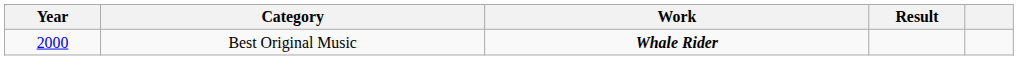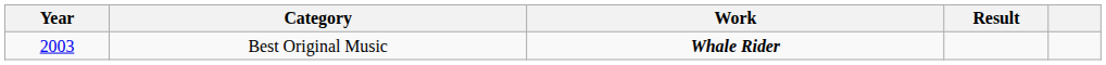 <table class="wikitable">
 <tr>
 <th style="width:5%;">Year</th>
 <th style="width:20%;">Category</th>
 <th style="width:20%;">Work</th>
 <th style="width:5%;">Result</th>
 <th style="width:2.5%;"></th>
 </tr>
 <tr>
-<td style="text-align:center;"><a href='#'>2000</a></td>
+<td style="text-align:center;"><a href='#'>2003</a></td>
 <td style="text-align:center;">Best Original Music</td>
 <td style="text-align:center;"><strong><em>Whale Rider</em></strong></td>
 <td></td>
 <td style="text-align:center;"></td>
 </tr>
 </table>
